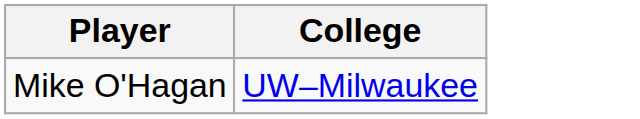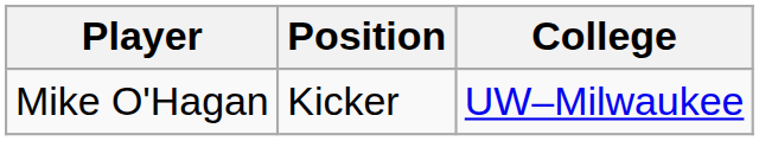 <table class="wikitable">
 <tr>
 <th>Player</th>
+<th>Position</th>
 <th>College</th>
 </tr>
 <tr>
 <td>Mike O'Hagan</td>
+<td>Kicker</td>
 <td><a href='#'>UW–Milwaukee</a></td>
 </tr>
 </table>
